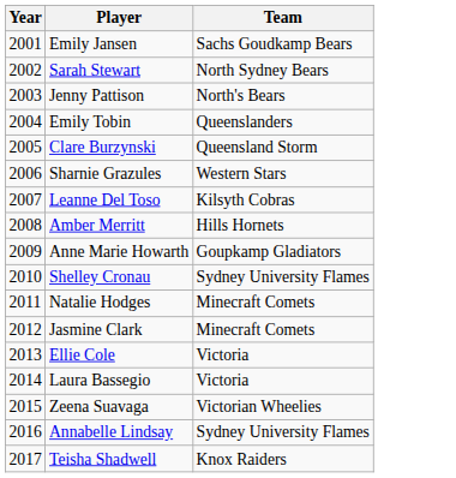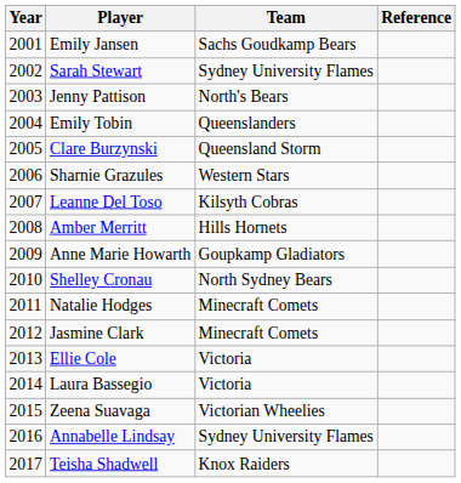 <table class="wikitable">
 <tr>
 <th>Year</th>
 <th>Player</th>
 <th>Team</th>
+<th>Reference</th>
 </tr>
 <tr>
 <td>2001</td>
 <td>Emily Jansen</td>
 <td>Sachs Goudkamp Bears</td>
+<td></td>
 </tr>
 <tr>
 <td>2002</td>
 <td><a href='#'>Sarah Stewart</a></td>
-<td>North Sydney Bears</td>
+<td>Sydney University Flames</td>
+<td></td>
 </tr>
 <tr>
 <td>2003</td>
 <td>Jenny Pattison</td>
 <td>North's Bears</td>
+<td></td>
 </tr>
 <tr>
 <td>2004</td>
 <td>Emily Tobin</td>
 <td>Queenslanders</td>
+<td></td>
 </tr>
 <tr>
 <td>2005</td>
 <td><a href='#'>Clare Burzynski</a></td>
 <td>Queensland Storm</td>
+<td></td>
 </tr>
 <tr>
 <td>2006</td>
 <td>Sharnie Grazules</td>
 <td>Western Stars</td>
+<td></td>
 </tr>
 <tr>
 <td>2007</td>
 <td><a href='#'>Leanne Del Toso</a></td>
 <td>Kilsyth Cobras</td>
+<td></td>
 </tr>
 <tr>
 <td>2008</td>
 <td><a href='#'>Amber Merritt</a></td>
 <td>Hills Hornets</td>
+<td></td>
 </tr>
 <tr>
 <td>2009</td>
 <td>Anne Marie Howarth</td>
 <td>Goupkamp Gladiators</td>
+<td></td>
 </tr>
 <tr>
 <td>2010</td>
 <td><a href='#'>Shelley Cronau</a></td>
-<td>Sydney University Flames</td>
+<td>North Sydney Bears</td>
+<td></td>
 </tr>
 <tr>
 <td>2011</td>
 <td>Natalie Hodges</td>
 <td>Minecraft Comets</td>
+<td></td>
 </tr>
 <tr>
 <td>2012</td>
 <td>Jasmine Clark</td>
 <td>Minecraft Comets</td>
+<td></td>
 </tr>
 <tr>
 <td>2013</td>
 <td><a href='#'>Ellie Cole</a></td>
 <td>Victoria</td>
+<td></td>
 </tr>
 <tr>
 <td>2014</td>
 <td>Laura Bassegio</td>
 <td>Victoria</td>
+<td></td>
 </tr>
 <tr>
 <td>2015</td>
 <td>Zeena Suavaga</td>
 <td>Victorian Wheelies</td>
+<td></td>
 </tr>
 <tr>
 <td>2016</td>
 <td><a href='#'>Annabelle Lindsay</a></td>
 <td>Sydney University Flames</td>
+<td></td>
 </tr>
 <tr>
 <td>2017</td>
 <td><a href='#'>Teisha Shadwell</a></td>
 <td>Knox Raiders</td>
+<td></td>
 </tr>
 </table>
